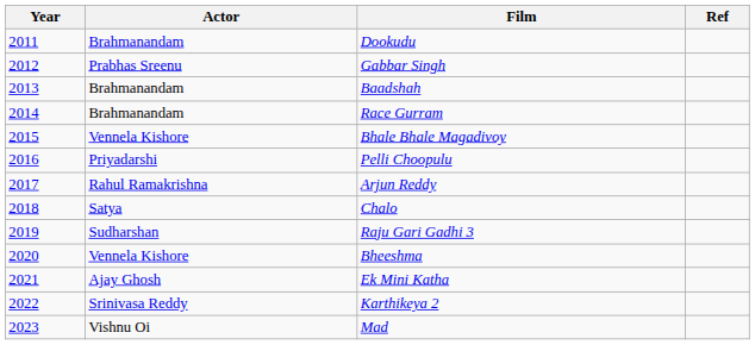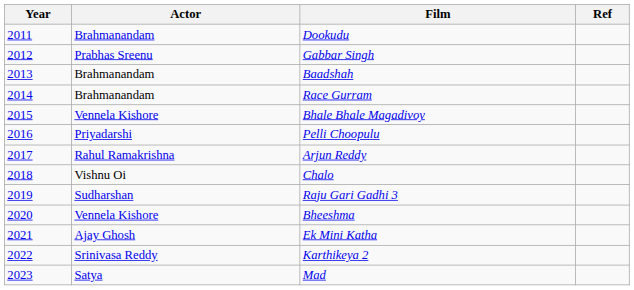 <table class="wikitable sortable" style="width:50%;">
 <tr>
 <th>Year</th>
 <th>Actor</th>
 <th>Film</th>
 <th>Ref</th>
 </tr>
 <tr>
 <td><a href='#'>2011</a></td>
 <td><a href='#'>Brahmanandam</a></td>
 <td><em><a href='#'>Dookudu</a></em></td>
 <td></td>
 </tr>
 <tr>
 <td><a href='#'>2012</a></td>
 <td><a href='#'>Prabhas Sreenu</a></td>
 <td><a href='#'><em>Gabbar Singh</em></a></td>
 <td></td>
 </tr>
 <tr>
 <td><a href='#'>2013</a></td>
 <td>Brahmanandam</td>
 <td><a href='#'><em>Baadshah</em></a></td>
 <td></td>
 </tr>
 <tr>
 <td><a href='#'>2014</a></td>
 <td>Brahmanandam</td>
 <td><em><a href='#'>Race Gurram</a></em></td>
 <td></td>
 </tr>
 <tr>
 <td><a href='#'>2015</a></td>
 <td><a href='#'>Vennela Kishore</a></td>
 <td><em><a href='#'>Bhale Bhale Magadivoy</a></em></td>
 <td></td>
 </tr>
 <tr>
 <td><a href='#'>2016</a></td>
 <td><a href='#'>Priyadarshi</a></td>
 <td><em><a href='#'>Pelli Choopulu</a></em></td>
 <td></td>
 </tr>
 <tr>
 <td><a href='#'>2017</a></td>
 <td><a href='#'>Rahul Ramakrishna</a></td>
 <td><em><a href='#'>Arjun Reddy</a></em></td>
 <td></td>
 </tr>
 <tr>
 <td><a href='#'>2018</a></td>
-<td><a href='#'>Satya</a></td>
+<td>Vishnu Oi</td>
 <td><em><a href='#'>Chalo</a></em></td>
 <td></td>
 </tr>
 <tr>
 <td><a href='#'>2019</a></td>
 <td><a href='#'>Sudharshan</a></td>
 <td><em><a href='#'>Raju Gari Gadhi 3</a></em></td>
 <td></td>
 </tr>
 <tr>
 <td><a href='#'>2020</a></td>
 <td><a href='#'>Vennela Kishore</a></td>
 <td><a href='#'><em>Bheeshma</em></a></td>
 <td></td>
 </tr>
 <tr>
 <td><a href='#'>2021</a></td>
 <td><a href='#'>Ajay Ghosh</a></td>
 <td><em><a href='#'>Ek Mini Katha</a></em></td>
 <td></td>
 </tr>
 <tr>
 <td><a href='#'>2022</a></td>
 <td><a href='#'>Srinivasa Reddy</a></td>
 <td><em><a href='#'>Karthikeya 2</a></em></td>
 <td></td>
 </tr>
 <tr>
 <td><a href='#'>2023</a></td>
-<td>Vishnu Oi</td>
+<td><a href='#'>Satya</a></td>
 <td><a href='#'><em>Mad</em></a></td>
 <td></td>
 </tr>
 </table>
